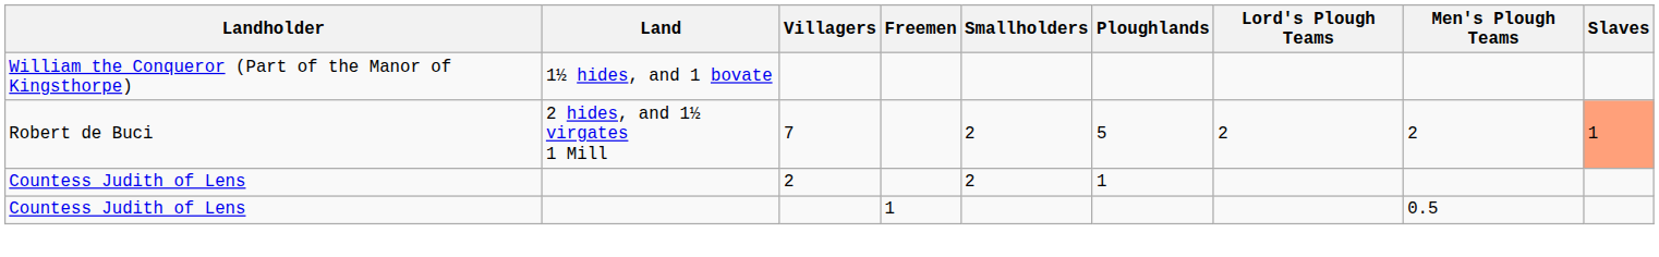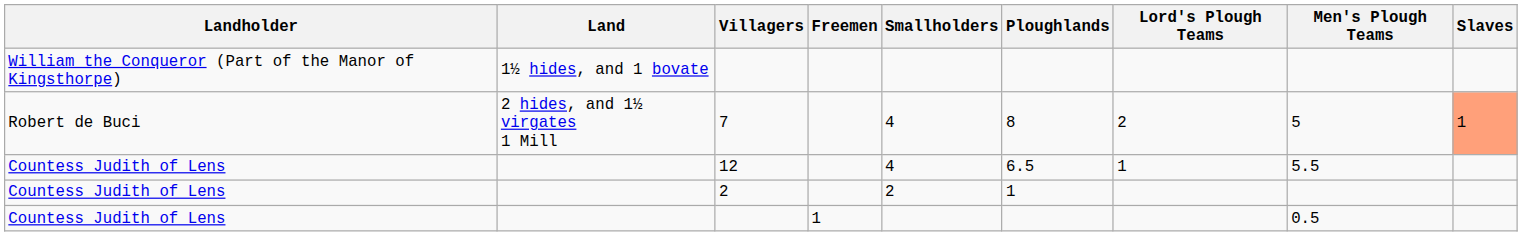 <table class="wikitable">
 <tr>
 <th>Landholder</th>
 <th>Land</th>
 <th>Villagers</th>
 <th>Freemen</th>
 <th>Smallholders</th>
 <th>Ploughlands</th>
 <th>Lord's Plough Teams</th>
 <th>Men's Plough Teams</th>
 <th>Slaves</th>
 </tr>
 <tr>
 <td><a href='#'>William the Conqueror</a> (Part of the Manor of <a href='#'>Kingsthorpe</a>)</td>
 <td>1½ <a href='#'>hides</a>, and 1 <a href='#'>bovate</a></td>
 <td></td>
 <td></td>
 <td></td>
 <td></td>
 <td></td>
 <td></td>
 <td></td>
 </tr>
 <tr>
 <td>Robert de Buci</td>
 <td>2 <a href='#'>hides</a>, and 1½ <a href='#'>virgates</a><br>1 Mill</td>
 <td>7</td>
 <td></td>
+<td>4</td>
+<td>8</td>
 <td>2</td>
 <td>5</td>
-<td>2</td>
-<td>2</td>
 <td style="background: lightsalmon;">1</td>
+</tr>
+<tr>
+<td><a href='#'>Countess Judith of Lens</a></td>
+<td></td>
+<td>12</td>
+<td></td>
+<td>4</td>
+<td>6.5</td>
+<td>1</td>
+<td>5.5</td>
+<td></td>
 </tr>
 <tr>
 <td><a href='#'>Countess Judith of Lens</a></td>
 <td></td>
 <td>2</td>
 <td></td>
 <td>2</td>
 <td>1</td>
 <td></td>
 <td></td>
 <td></td>
 </tr>
 <tr>
 <td><a href='#'>Countess Judith of Lens</a></td>
 <td></td>
 <td></td>
 <td>1</td>
 <td></td>
 <td></td>
 <td></td>
 <td>0.5</td>
 <td></td>
 </tr>
 </table>
